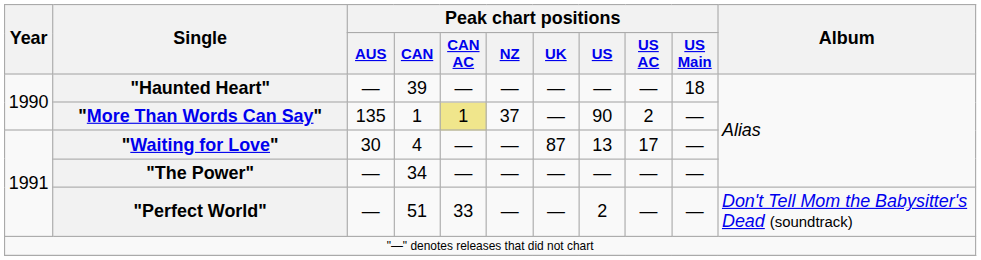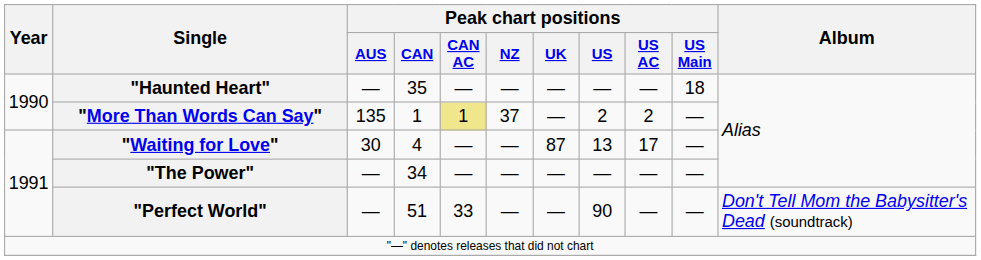 <table class="wikitable plainrowheaders" style="text-align:center;">
 <tr>
 <th rowspan="2">Year</th>
 <th rowspan="2" style="width:16em;">Single</th>
 <th colspan="8">Peak chart positions</th>
 <th rowspan="2">Album</th>
 </tr>
 <tr style="font-size:smaller;">
 <th width="35"><a href='#'>AUS</a><br></th>
 <th width="35"><a href='#'>CAN</a><br></th>
 <th width="35"><a href='#'>CAN AC</a><br></th>
 <th width="35"><a href='#'>NZ</a><br></th>
 <th width="35"><a href='#'>UK</a><br></th>
 <th width="35"><a href='#'>US</a><br></th>
 <th width="35"><a href='#'>US AC</a><br></th>
 <th width="35"><a href='#'>US Main</a><br></th>
 </tr>
 <tr>
 <td rowspan="2">1990</td>
 <th scope="row">"Haunted Heart"</th>
 <td>—</td>
-<td>39 </td>
+<td>35 </td>
 <td>—</td>
 <td>—</td>
 <td>—</td>
 <td>—</td>
 <td>—</td>
 <td>18</td>
 <td align="left" rowspan="4"><em>Alias</em></td>
 </tr>
 <tr>
 <th scope="row">"<a href='#'>More Than Words Can Say</a>"</th>
 <td>135</td>
 <td>1</td>
 <td style="background: khaki;">1</td>
 <td>37</td>
 <td>—</td>
-<td>90</td>
+<td>2</td>
 <td>2</td>
 <td>—</td>
 </tr>
 <tr>
 <td rowspan="3">1991</td>
 <th scope="row">"<a href='#'>Waiting for Love</a>"</th>
 <td>30</td>
 <td>4</td>
 <td>—</td>
 <td>—</td>
 <td>87</td>
 <td>13</td>
 <td>17</td>
 <td>—</td>
 </tr>
 <tr>
 <th scope="row">"The Power"</th>
 <td>—</td>
 <td>34 </td>
 <td>—</td>
 <td>—</td>
 <td>—</td>
 <td>—</td>
 <td>—</td>
 <td>—</td>
 </tr>
 <tr>
 <th scope="row">"Perfect World"</th>
 <td>—</td>
 <td>51 </td>
 <td>33</td>
 <td>—</td>
 <td>—</td>
-<td>2</td>
+<td>90</td>
 <td>—</td>
 <td>—</td>
 <td align="left" rowspan="1"><em><a href='#'>Don't Tell Mom the Babysitter's Dead</a></em> <small>(soundtrack)</small></td>
 </tr>
 <tr>
 <td colspan="15" style="font-size:8pt">"—" denotes releases that did not chart</td>
 </tr>
 <tr>
 </tr>
 </table>
